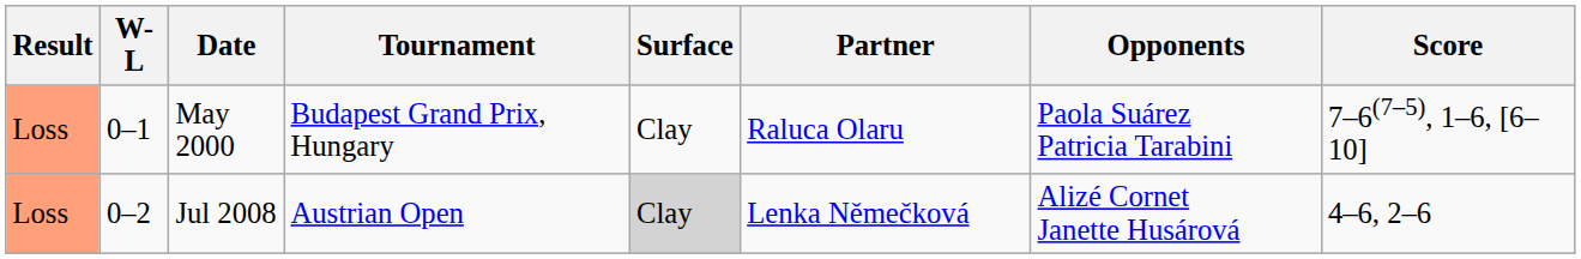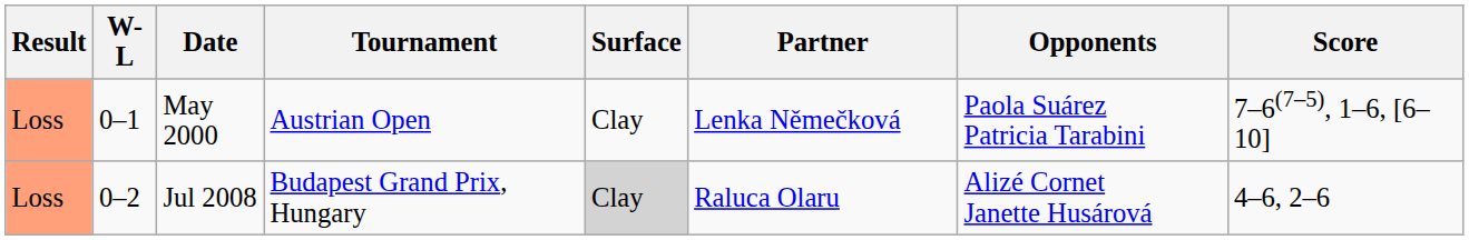 <table class="sortable wikitable">
 <tr>
 <th>Result</th>
 <th style="width:30px" class="unsortable">W-L</th>
 <th style="width:55px">Date</th>
 <th style="width:180px">Tournament</th>
 <th style="width:50px">Surface</th>
 <th style="width:150px">Partner</th>
 <th style="width:150px">Opponents</th>
 <th style="width:130px" class="unsortable">Score</th>
 </tr>
 <tr>
 <td style="background:#ffa07a;">Loss</td>
 <td>0–1</td>
 <td>May 2000</td>
-<td><a href='#'>Budapest Grand Prix</a>, Hungary</td>
+<td><a href='#'>Austrian Open</a></td>
 <td>Clay</td>
-<td> <a href='#'>Raluca Olaru</a></td>
+<td> <a href='#'>Lenka Němečková</a></td>
 <td> <a href='#'>Paola Suárez</a> <br>  <a href='#'>Patricia Tarabini</a></td>
 <td>7–6<sup>(7–5)</sup>, 1–6, [6–10]</td>
 </tr>
 <tr>
 <td style="background:#ffa07a;">Loss</td>
 <td>0–2</td>
 <td>Jul 2008</td>
-<td><a href='#'>Austrian Open</a></td>
+<td><a href='#'>Budapest Grand Prix</a>, Hungary</td>
 <td style="background: lightgrey;">Clay</td>
-<td> <a href='#'>Lenka Němečková</a></td>
+<td> <a href='#'>Raluca Olaru</a></td>
 <td> <a href='#'>Alizé Cornet</a> <br>  <a href='#'>Janette Husárová</a></td>
 <td>4–6, 2–6</td>
 </tr>
 </table>
